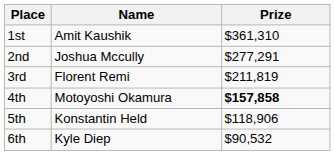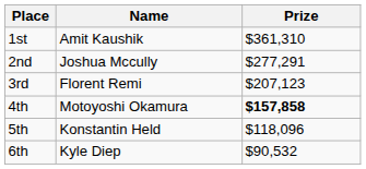 <table class="wikitable">
 <tr>
 <th style="width:50px;">Place</th>
 <th style="width:200px;">Name</th>
 <th style="width:125px;">Prize</th>
 </tr>
 <tr>
 <td>1st</td>
 <td> Amit Kaushik</td>
 <td>$361,310</td>
 </tr>
 <tr>
 <td>2nd</td>
 <td> Joshua Mccully</td>
 <td>$277,291</td>
 </tr>
 <tr>
 <td>3rd</td>
 <td> Florent Remi</td>
-<td>$211,819</td>
+<td>$207,123</td>
 </tr>
 <tr>
 <td>4th</td>
 <td> Motoyoshi Okamura</td>
 <td><strong>$157,858</strong></td>
 </tr>
 <tr>
 <td>5th</td>
 <td> Konstantin Held</td>
-<td>$118,906</td>
+<td>$118,096</td>
 </tr>
 <tr>
 <td>6th</td>
 <td> Kyle Diep</td>
 <td>$90,532</td>
 </tr>
 </table>
